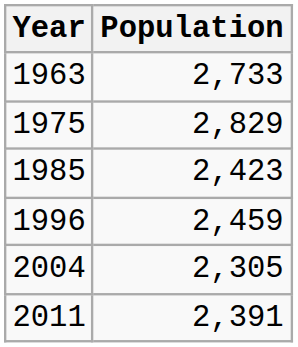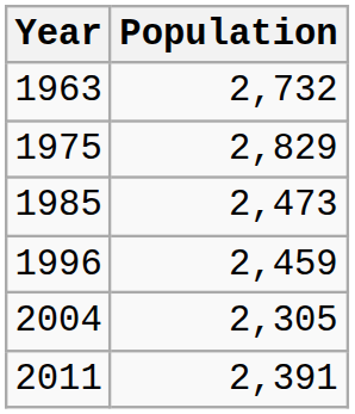 <table class="wikitable" style="line-height:1.1em;">
 <tr>
 <th>Year</th>
 <th>Population</th>
 </tr>
 <tr align="right">
 <td>1963</td>
-<td>2,733</td>
+<td>2,732</td>
 </tr>
 <tr align="right">
 <td>1975</td>
 <td>2,829</td>
 </tr>
 <tr align="right">
 <td>1985</td>
-<td>2,423</td>
+<td>2,473</td>
 </tr>
 <tr align="right">
 <td>1996</td>
 <td>2,459</td>
 </tr>
 <tr align="right">
 <td>2004</td>
 <td>2,305</td>
 </tr>
 <tr align="right">
 <td>2011</td>
 <td>2,391</td>
 </tr>
 </table>
